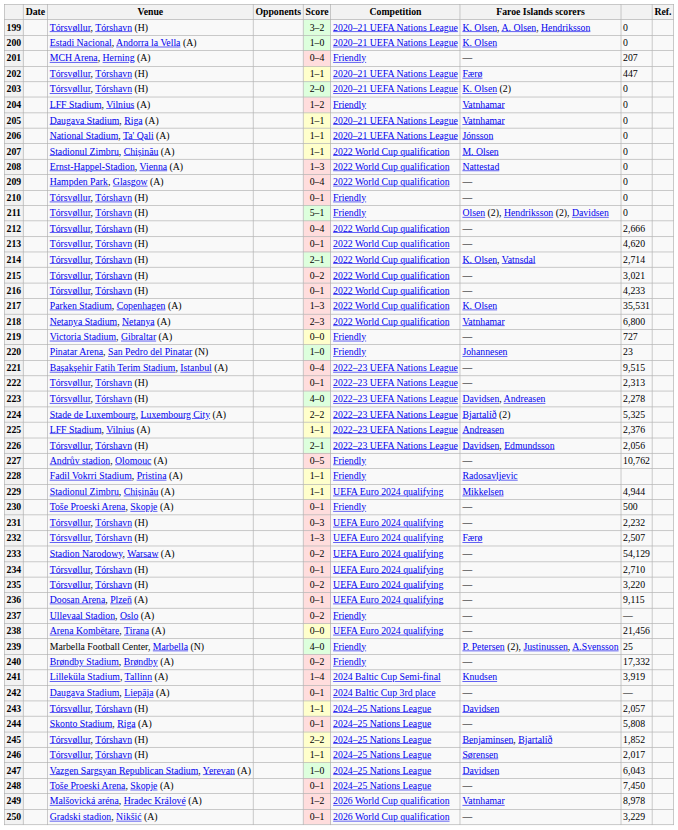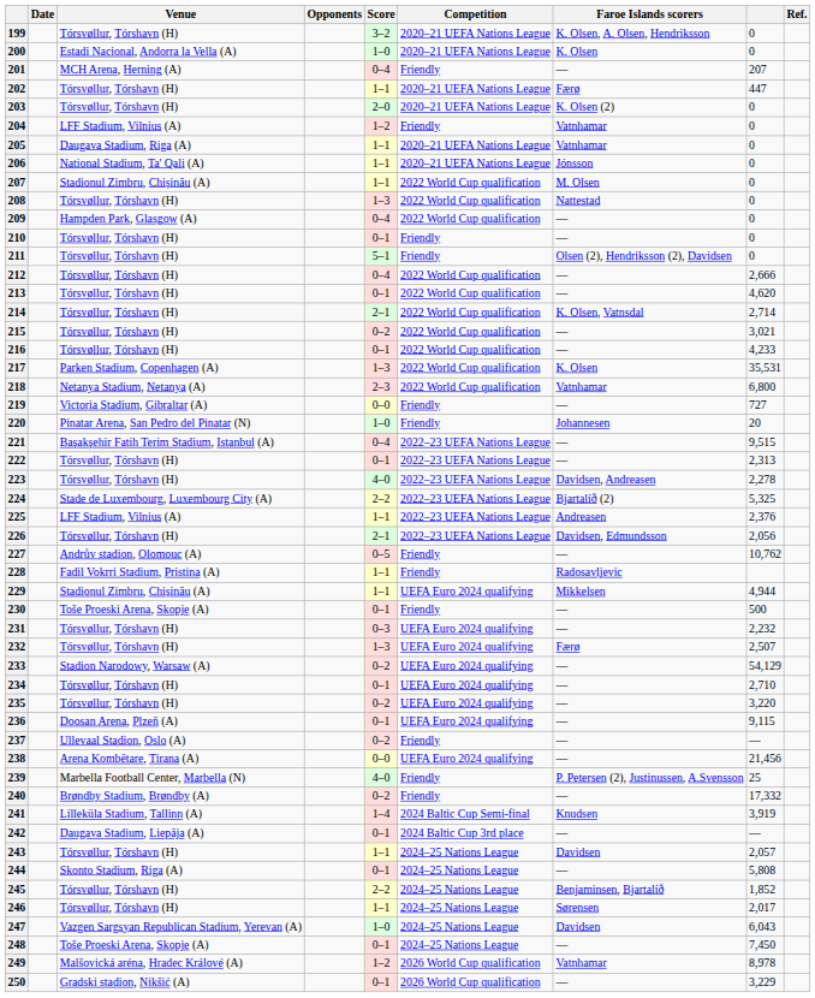 <table class="wikitable plainrowheaders sortable">
 <tr>
 <th scope="col"></th>
 <th scope="col">Date</th>
 <th scope="col">Venue</th>
 <th scope="col">Opponents</th>
 <th scope="col">Score</th>
 <th scope="col">Competition</th>
 <th scope="col" class="unsortable">Faroe Islands scorers</th>
 <th scope="col"></th>
 <th scope="col" class="unsortable">Ref.</th>
 </tr>
 <tr>
 <th scope="row">199</th>
 <td></td>
 <td><a href='#'>Tórsvøllur</a>, <a href='#'>Tórshavn</a> (H)</td>
 <td></td>
 <td style="text-align:center" bgcolor=#ddffdd>3–2</td>
 <td><a href='#'>2020–21 UEFA Nations League</a></td>
 <td><a href='#'>K. Olsen</a>, <a href='#'>A. Olsen</a>, <a href='#'>Hendriksson</a></td>
 <td>0</td>
 <td></td>
 </tr>
 <tr>
 <th scope="row">200</th>
 <td></td>
 <td><a href='#'>Estadi Nacional</a>, <a href='#'>Andorra la Vella</a> (A)</td>
 <td></td>
 <td style="text-align:center" bgcolor=#ddffdd>1–0</td>
 <td><a href='#'>2020–21 UEFA Nations League</a></td>
 <td><a href='#'>K. Olsen</a></td>
 <td>0</td>
 <td></td>
 </tr>
 <tr>
 <th scope="row">201</th>
 <td></td>
 <td><a href='#'>MCH Arena</a>, <a href='#'>Herning</a> (A)</td>
 <td></td>
 <td style="text-align:center" bgcolor=#ffdddd>0–4</td>
 <td><a href='#'>Friendly</a></td>
 <td>—</td>
 <td>207</td>
 <td></td>
 </tr>
 <tr>
 <th scope="row">202</th>
 <td></td>
 <td><a href='#'>Tórsvøllur</a>, <a href='#'>Tórshavn</a> (H)</td>
 <td></td>
 <td style="text-align:center" bgcolor=#ffffcc>1–1</td>
 <td><a href='#'>2020–21 UEFA Nations League</a></td>
 <td><a href='#'>Færø</a></td>
 <td>447</td>
 <td></td>
 </tr>
 <tr>
 <th scope="row">203</th>
 <td></td>
 <td><a href='#'>Tórsvøllur</a>, <a href='#'>Tórshavn</a> (H)</td>
 <td></td>
 <td style="text-align:center" bgcolor=#ddffdd>2–0</td>
 <td><a href='#'>2020–21 UEFA Nations League</a></td>
 <td><a href='#'>K. Olsen</a> (2)</td>
 <td>0</td>
 <td></td>
 </tr>
 <tr>
 <th scope="row">204</th>
 <td></td>
 <td><a href='#'>LFF Stadium</a>, <a href='#'>Vilnius</a> (A)</td>
 <td></td>
 <td style="text-align:center" bgcolor=#ffdddd>1–2</td>
 <td><a href='#'>Friendly</a></td>
 <td><a href='#'>Vatnhamar</a></td>
 <td>0</td>
 <td></td>
 </tr>
 <tr>
 <th scope="row">205</th>
 <td></td>
 <td><a href='#'>Daugava Stadium</a>, <a href='#'>Riga</a> (A)</td>
 <td></td>
 <td style="text-align:center" bgcolor=#ffffcc>1–1</td>
 <td><a href='#'>2020–21 UEFA Nations League</a></td>
 <td><a href='#'>Vatnhamar</a></td>
 <td>0</td>
 <td></td>
 </tr>
 <tr>
 <th scope="row">206</th>
 <td></td>
 <td><a href='#'>National Stadium</a>, <a href='#'>Ta' Qali</a> (A)</td>
 <td></td>
 <td style="text-align:center" bgcolor=#ffffcc>1–1</td>
 <td><a href='#'>2020–21 UEFA Nations League</a></td>
 <td><a href='#'>Jónsson</a></td>
 <td>0</td>
 <td></td>
 </tr>
 <tr>
 <th scope="row">207</th>
 <td></td>
 <td><a href='#'>Stadionul Zimbru</a>, <a href='#'>Chișinău</a> (A)</td>
 <td></td>
 <td style="text-align:center" bgcolor=#ffffcc>1–1</td>
 <td><a href='#'>2022 World Cup qualification</a></td>
 <td><a href='#'>M. Olsen</a></td>
 <td>0</td>
 <td></td>
 </tr>
 <tr>
 <th scope="row">208</th>
 <td></td>
-<td><a href='#'>Ernst-Happel-Stadion</a>, <a href='#'>Vienna</a> (A)</td>
+<td><a href='#'>Tórsvøllur</a>, <a href='#'>Tórshavn</a> (H)</td>
 <td></td>
 <td style="text-align:center" bgcolor=#ffdddd>1–3</td>
 <td><a href='#'>2022 World Cup qualification</a></td>
 <td><a href='#'>Nattestad</a></td>
 <td>0</td>
 <td></td>
 </tr>
 <tr>
 <th scope="row">209</th>
 <td></td>
 <td><a href='#'>Hampden Park</a>, <a href='#'>Glasgow</a> (A)</td>
 <td></td>
 <td style="text-align:center" bgcolor=#ffdddd>0–4</td>
 <td><a href='#'>2022 World Cup qualification</a></td>
 <td>—</td>
 <td>0</td>
 <td></td>
 </tr>
 <tr>
 <th scope="row">210</th>
 <td></td>
 <td><a href='#'>Tórsvøllur</a>, <a href='#'>Tórshavn</a> (H)</td>
 <td></td>
 <td style="text-align:center" bgcolor=#ffdddd>0–1</td>
 <td><a href='#'>Friendly</a></td>
 <td>—</td>
 <td>0</td>
 <td></td>
 </tr>
 <tr>
 <th scope="row">211</th>
 <td></td>
 <td><a href='#'>Tórsvøllur</a>, <a href='#'>Tórshavn</a> (H)</td>
 <td></td>
 <td style="text-align:center" bgcolor=#ddffdd>5–1</td>
 <td><a href='#'>Friendly</a></td>
 <td><a href='#'>Olsen</a> (2), <a href='#'>Hendriksson</a> (2), <a href='#'>Davidsen</a></td>
 <td>0</td>
 <td></td>
 </tr>
 <tr>
 <th scope="row">212</th>
 <td></td>
 <td><a href='#'>Tórsvøllur</a>, <a href='#'>Tórshavn</a> (H)</td>
 <td></td>
 <td style="text-align:center" bgcolor=#ffdddd>0–4</td>
 <td><a href='#'>2022 World Cup qualification</a></td>
 <td>—</td>
 <td>2,666</td>
 <td></td>
 </tr>
 <tr>
 <th scope="row">213</th>
 <td></td>
 <td><a href='#'>Tórsvøllur</a>, <a href='#'>Tórshavn</a> (H)</td>
 <td></td>
 <td style="text-align:center" bgcolor=#ffdddd>0–1</td>
 <td><a href='#'>2022 World Cup qualification</a></td>
 <td>—</td>
 <td>4,620</td>
 <td></td>
 </tr>
 <tr>
 <th scope="row">214</th>
 <td></td>
 <td><a href='#'>Tórsvøllur</a>, <a href='#'>Tórshavn</a> (H)</td>
 <td></td>
 <td style="text-align:center" bgcolor=#ddffdd>2–1</td>
 <td><a href='#'>2022 World Cup qualification</a></td>
 <td><a href='#'>K. Olsen</a>, <a href='#'>Vatnsdal</a></td>
 <td>2,714</td>
 <td></td>
 </tr>
 <tr>
 <th scope="row">215</th>
 <td></td>
 <td><a href='#'>Tórsvøllur</a>, <a href='#'>Tórshavn</a> (H)</td>
 <td></td>
 <td style="text-align:center" bgcolor=#ffdddd>0–2</td>
 <td><a href='#'>2022 World Cup qualification</a></td>
 <td>—</td>
 <td>3,021</td>
 <td></td>
 </tr>
 <tr>
 <th scope="row">216</th>
 <td></td>
 <td><a href='#'>Tórsvøllur</a>, <a href='#'>Tórshavn</a> (H)</td>
 <td></td>
 <td style="text-align:center" bgcolor=#ffdddd>0–1</td>
 <td><a href='#'>2022 World Cup qualification</a></td>
 <td>—</td>
 <td>4,233</td>
 <td></td>
 </tr>
 <tr>
 <th scope="row">217</th>
 <td></td>
 <td><a href='#'>Parken Stadium</a>, <a href='#'>Copenhagen</a> (A)</td>
 <td></td>
 <td style="text-align:center" bgcolor=#ffdddd>1–3</td>
 <td><a href='#'>2022 World Cup qualification</a></td>
 <td><a href='#'>K. Olsen</a></td>
 <td>35,531</td>
 <td></td>
 </tr>
 <tr>
 <th scope="row">218</th>
 <td></td>
 <td><a href='#'>Netanya Stadium</a>, <a href='#'>Netanya</a> (A)</td>
 <td></td>
 <td style="text-align:center" bgcolor=#ffdddd>2–3</td>
 <td><a href='#'>2022 World Cup qualification</a></td>
 <td><a href='#'>Vatnhamar</a></td>
 <td>6,800</td>
 <td></td>
 </tr>
 <tr>
 <th scope="row">219</th>
 <td></td>
 <td><a href='#'>Victoria Stadium</a>, <a href='#'>Gibraltar</a> (A)</td>
 <td></td>
 <td style="text-align:center" bgcolor=#ffffcc>0–0</td>
 <td><a href='#'>Friendly</a></td>
 <td>—</td>
 <td>727</td>
 <td></td>
 </tr>
 <tr>
 <th scope="row">220</th>
 <td></td>
 <td><a href='#'>Pinatar Arena</a>, <a href='#'>San Pedro del Pinatar</a> (N)</td>
 <td></td>
 <td style="text-align:center" bgcolor=#ddffdd>1–0</td>
 <td><a href='#'>Friendly</a></td>
 <td><a href='#'>Johannesen</a></td>
-<td>23</td>
+<td>20</td>
 <td></td>
 </tr>
 <tr>
 <th scope="row">221</th>
 <td></td>
 <td><a href='#'>Başakşehir Fatih Terim Stadium</a>, <a href='#'>Istanbul</a> (A)</td>
 <td></td>
 <td style="text-align:center" bgcolor=#ffdddd>0–4</td>
 <td><a href='#'>2022–23 UEFA Nations League</a></td>
 <td>—</td>
 <td>9,515</td>
 <td></td>
 </tr>
 <tr>
 <th scope="row">222</th>
 <td></td>
 <td><a href='#'>Tórsvøllur</a>, <a href='#'>Tórshavn</a> (H)</td>
 <td></td>
 <td style="text-align:center" bgcolor=#ffdddd>0–1</td>
 <td><a href='#'>2022–23 UEFA Nations League</a></td>
 <td>—</td>
 <td>2,313</td>
 <td></td>
 </tr>
 <tr>
 <th scope="row">223</th>
 <td></td>
 <td><a href='#'>Tórsvøllur</a>, <a href='#'>Tórshavn</a> (H)</td>
 <td></td>
 <td style="text-align:center" bgcolor=#ddffdd>4–0</td>
 <td><a href='#'>2022–23 UEFA Nations League</a></td>
 <td><a href='#'>Davidsen</a>, <a href='#'>Andreasen</a></td>
 <td>2,278</td>
 <td></td>
 </tr>
 <tr>
 <th scope="row">224</th>
 <td></td>
 <td><a href='#'>Stade de Luxembourg</a>, <a href='#'>Luxembourg City</a> (A)</td>
 <td></td>
 <td style="text-align:center" bgcolor=#ffffcc>2–2</td>
 <td><a href='#'>2022–23 UEFA Nations League</a></td>
 <td><a href='#'>Bjartalíð</a> (2)</td>
 <td>5,325</td>
 <td></td>
 </tr>
 <tr>
 <th scope="row">225</th>
 <td></td>
 <td><a href='#'>LFF Stadium</a>, <a href='#'>Vilnius</a> (A)</td>
 <td></td>
 <td style="text-align:center" bgcolor=#ffffcc>1–1</td>
 <td><a href='#'>2022–23 UEFA Nations League</a></td>
 <td><a href='#'>Andreasen</a></td>
 <td>2,376</td>
 <td></td>
 </tr>
 <tr>
 <th scope="row">226</th>
 <td></td>
 <td><a href='#'>Tórsvøllur</a>, <a href='#'>Tórshavn</a> (H)</td>
 <td></td>
 <td style="text-align:center" bgcolor=#ddffdd>2–1</td>
 <td><a href='#'>2022–23 UEFA Nations League</a></td>
 <td><a href='#'>Davidsen</a>, <a href='#'>Edmundsson</a></td>
 <td>2,056</td>
 <td></td>
 </tr>
 <tr>
 <th scope="row">227</th>
 <td></td>
 <td><a href='#'>Andrův stadion</a>, <a href='#'>Olomouc</a> (A)</td>
 <td></td>
 <td style="text-align:center" bgcolor=#ffdddd>0–5</td>
 <td><a href='#'>Friendly</a></td>
 <td>—</td>
 <td>10,762</td>
 <td></td>
 </tr>
 <tr>
 <th scope="row">228</th>
 <td></td>
 <td><a href='#'>Fadil Vokrri Stadium</a>, <a href='#'>Pristina</a> (A)</td>
 <td></td>
 <td style="text-align:center" bgcolor=#ffffcc>1–1</td>
 <td><a href='#'>Friendly</a></td>
 <td><a href='#'>Radosavljevic</a></td>
 <td></td>
 <td></td>
 </tr>
 <tr>
 <th scope="row">229</th>
 <td></td>
 <td><a href='#'>Stadionul Zimbru</a>, <a href='#'>Chișinău</a> (A)</td>
 <td></td>
 <td style="text-align:center" bgcolor=#ffffcc>1–1</td>
 <td><a href='#'>UEFA Euro 2024 qualifying</a></td>
 <td><a href='#'>Mikkelsen</a></td>
 <td>4,944</td>
 <td></td>
 </tr>
 <tr>
 <th scope="row">230</th>
 <td></td>
 <td><a href='#'>Toše Proeski Arena</a>, <a href='#'>Skopje</a> (A)</td>
 <td></td>
 <td style="text-align:center" bgcolor=#ffdddd>0–1</td>
 <td><a href='#'>Friendly</a></td>
 <td>—</td>
 <td>500</td>
 <td></td>
 </tr>
 <tr>
 <th scope="row">231</th>
 <td></td>
 <td><a href='#'>Tórsvøllur</a>, <a href='#'>Tórshavn</a> (H)</td>
 <td></td>
 <td style="text-align:center" bgcolor=#ffdddd>0–3</td>
 <td><a href='#'>UEFA Euro 2024 qualifying</a></td>
 <td>—</td>
 <td>2,232</td>
 <td></td>
 </tr>
 <tr>
 <th scope="row">232</th>
 <td></td>
 <td><a href='#'>Tórsvøllur</a>, <a href='#'>Tórshavn</a> (H)</td>
 <td></td>
 <td style="text-align:center" bgcolor=#ffdddd>1–3</td>
 <td><a href='#'>UEFA Euro 2024 qualifying</a></td>
 <td><a href='#'>Færø</a></td>
 <td>2,507</td>
 <td></td>
 </tr>
 <tr>
 <th scope="row">233</th>
 <td></td>
 <td><a href='#'>Stadion Narodowy</a>, <a href='#'>Warsaw</a> (A)</td>
 <td></td>
 <td style="text-align:center" bgcolor=#ffdddd>0–2</td>
 <td><a href='#'>UEFA Euro 2024 qualifying</a></td>
 <td>—</td>
 <td>54,129</td>
 <td></td>
 </tr>
 <tr>
 <th scope="row">234</th>
 <td></td>
 <td><a href='#'>Tórsvøllur</a>, <a href='#'>Tórshavn</a> (H)</td>
 <td></td>
 <td style="text-align:center" bgcolor=#ffdddd>0–1</td>
 <td><a href='#'>UEFA Euro 2024 qualifying</a></td>
 <td>—</td>
 <td>2,710</td>
 <td></td>
 </tr>
 <tr>
 <th scope="row">235</th>
 <td></td>
 <td><a href='#'>Tórsvøllur</a>, <a href='#'>Tórshavn</a> (H)</td>
 <td></td>
 <td style="text-align:center" bgcolor=#ffdddd>0–2</td>
 <td><a href='#'>UEFA Euro 2024 qualifying</a></td>
 <td>—</td>
 <td>3,220</td>
 <td></td>
 </tr>
 <tr>
 <th scope="row">236</th>
 <td></td>
 <td><a href='#'>Doosan Arena</a>, <a href='#'>Plzeň</a> (A)</td>
 <td></td>
 <td style="text-align:center" bgcolor=#ffdddd>0–1</td>
 <td><a href='#'>UEFA Euro 2024 qualifying</a></td>
 <td>—</td>
 <td>9,115</td>
 <td></td>
 </tr>
 <tr>
 <th scope="row">237</th>
 <td></td>
 <td><a href='#'>Ullevaal Stadion</a>, <a href='#'>Oslo</a> (A)</td>
 <td></td>
 <td style="text-align:center" bgcolor=#ffdddd>0–2</td>
 <td><a href='#'>Friendly</a></td>
 <td>—</td>
 <td>—</td>
 <td></td>
 </tr>
 <tr>
 <th scope="row">238</th>
 <td></td>
 <td><a href='#'>Arena Kombëtare</a>, <a href='#'>Tirana</a> (A)</td>
 <td></td>
 <td style="text-align:center" bgcolor=#ffffcc>0–0</td>
 <td><a href='#'>UEFA Euro 2024 qualifying</a></td>
 <td>—</td>
 <td>21,456</td>
 <td></td>
 </tr>
 <tr>
 <th scope="row">239</th>
 <td></td>
 <td>Marbella Football Center, <a href='#'>Marbella</a> (N)</td>
 <td></td>
 <td style="text-align:center" bgcolor=#ddffdd>4–0</td>
 <td><a href='#'>Friendly</a></td>
 <td><a href='#'>P. Petersen</a> (2), <a href='#'>Justinussen</a>, <a href='#'>A.Svensson</a></td>
 <td>25</td>
 <td></td>
 </tr>
 <tr>
 <th scope="row">240</th>
 <td></td>
 <td><a href='#'>Brøndby Stadium</a>, <a href='#'>Brøndby</a> (A)</td>
 <td></td>
 <td style="text-align:center" bgcolor=#ffdddd>0–2</td>
 <td><a href='#'>Friendly</a></td>
 <td>—</td>
 <td>17,332</td>
 <td></td>
 </tr>
 <tr>
 <th scope="row">241</th>
 <td></td>
 <td><a href='#'>Lilleküla Stadium</a>, <a href='#'>Tallinn</a> (A)</td>
 <td></td>
 <td style="text-align:center" bgcolor=#ffdddd>1–4</td>
 <td><a href='#'>2024 Baltic Cup Semi-final</a></td>
 <td><a href='#'>Knudsen</a></td>
 <td>3,919</td>
 <td></td>
 </tr>
 <tr>
 <th scope="row">242</th>
 <td></td>
 <td><a href='#'>Daugava Stadium</a>, <a href='#'>Liepāja</a> (A)</td>
 <td></td>
 <td style="text-align:center" bgcolor=#ffdddd>0–1</td>
 <td><a href='#'>2024 Baltic Cup 3rd place</a></td>
 <td>—</td>
 <td>—</td>
 <td></td>
 </tr>
 <tr>
 <th scope="row">243</th>
 <td></td>
 <td><a href='#'>Tórsvøllur</a>, <a href='#'>Tórshavn</a> (H)</td>
 <td></td>
 <td style="text-align:center" bgcolor=#ffffcc>1–1</td>
 <td><a href='#'>2024–25 Nations League</a></td>
 <td><a href='#'>Davidsen</a></td>
 <td>2,057</td>
 <td></td>
 </tr>
 <tr>
 <th scope="row">244</th>
 <td></td>
 <td><a href='#'>Skonto Stadium</a>, <a href='#'>Riga</a> (A)</td>
 <td></td>
 <td style="text-align:center" bgcolor=#ffdddd>0–1</td>
 <td><a href='#'>2024–25 Nations League</a></td>
 <td>—</td>
 <td>5,808</td>
 <td></td>
 </tr>
 <tr>
 <th scope="row">245</th>
 <td></td>
 <td><a href='#'>Tórsvøllur</a>, <a href='#'>Tórshavn</a> (H)</td>
 <td></td>
 <td style="text-align:center" bgcolor=#ffffcc>2–2</td>
 <td><a href='#'>2024–25 Nations League</a></td>
 <td><a href='#'>Benjaminsen</a>, <a href='#'>Bjartalíð</a></td>
 <td>1,852</td>
 <td></td>
 </tr>
 <tr>
 <th scope="row">246</th>
 <td></td>
 <td><a href='#'>Tórsvøllur</a>, <a href='#'>Tórshavn</a> (H)</td>
 <td></td>
 <td style="text-align:center" bgcolor=#ffffcc>1–1</td>
 <td><a href='#'>2024–25 Nations League</a></td>
 <td><a href='#'>Sørensen</a></td>
 <td>2,017</td>
 <td></td>
 </tr>
 <tr>
 <th scope="row">247</th>
 <td></td>
 <td><a href='#'>Vazgen Sargsyan Republican Stadium</a>, <a href='#'>Yerevan</a> (A)</td>
 <td></td>
 <td style="text-align:center" bgcolor=#ddffdd>1–0</td>
 <td><a href='#'>2024–25 Nations League</a></td>
 <td><a href='#'>Davidsen</a></td>
 <td>6,043</td>
 <td></td>
 </tr>
 <tr>
 <th scope="row">248</th>
 <td></td>
 <td><a href='#'>Toše Proeski Arena</a>, <a href='#'>Skopje</a> (A)</td>
 <td></td>
 <td style="text-align:center" bgcolor=#ffdddd>0–1</td>
 <td><a href='#'>2024–25 Nations League</a></td>
 <td>—</td>
 <td>7,450</td>
 <td></td>
 </tr>
 <tr>
 <th scope="row">249</th>
 <td></td>
 <td><a href='#'>Malšovická aréna</a>, <a href='#'>Hradec Králové</a> (A)</td>
 <td></td>
 <td style="text-align:center" bgcolor=#ffdddd>1–2</td>
 <td><a href='#'>2026 World Cup qualification</a></td>
 <td><a href='#'>Vatnhamar</a></td>
 <td>8,978</td>
 <td></td>
 </tr>
 <tr>
 <th scope="row">250</th>
 <td></td>
 <td><a href='#'>Gradski stadion</a>, <a href='#'>Nikšić</a> (A)</td>
 <td></td>
 <td style="text-align:center" bgcolor=#ffdddd>0–1</td>
 <td><a href='#'>2026 World Cup qualification</a></td>
 <td>—</td>
 <td>3,229</td>
 <td></td>
 </tr>
 </table>
